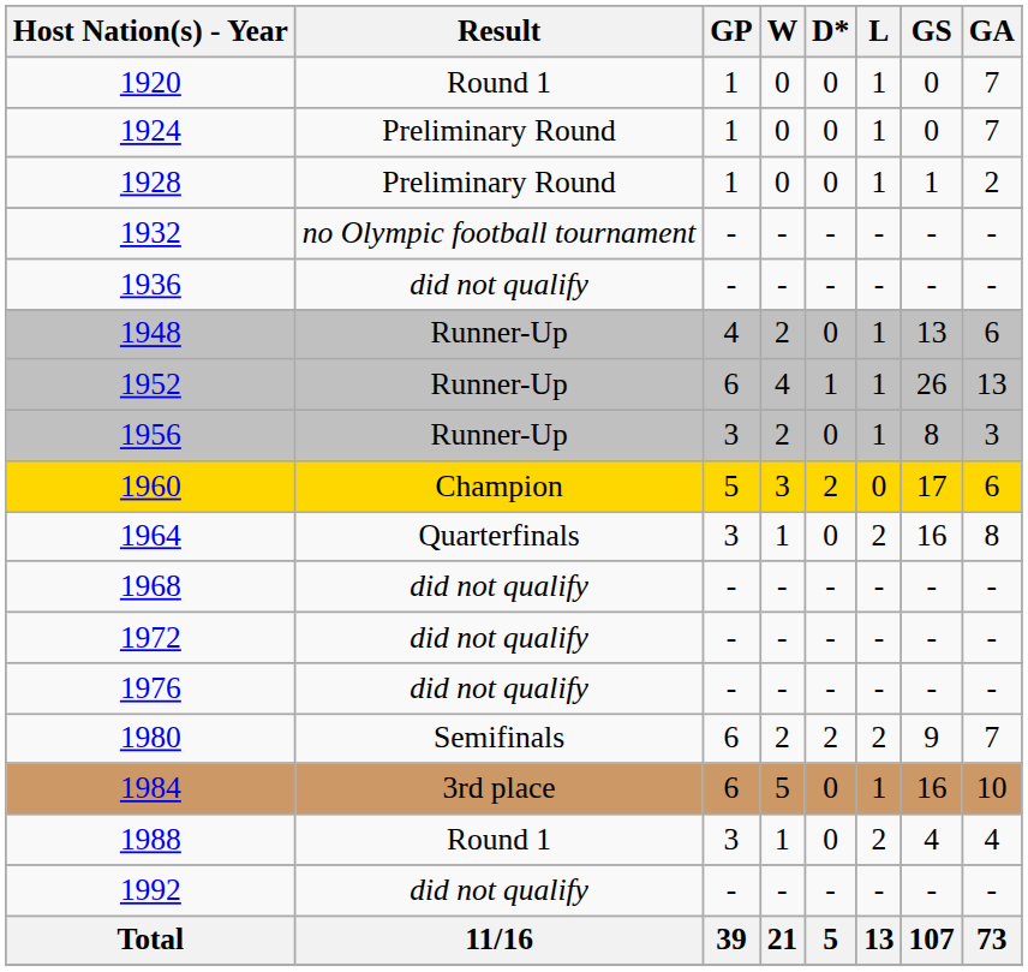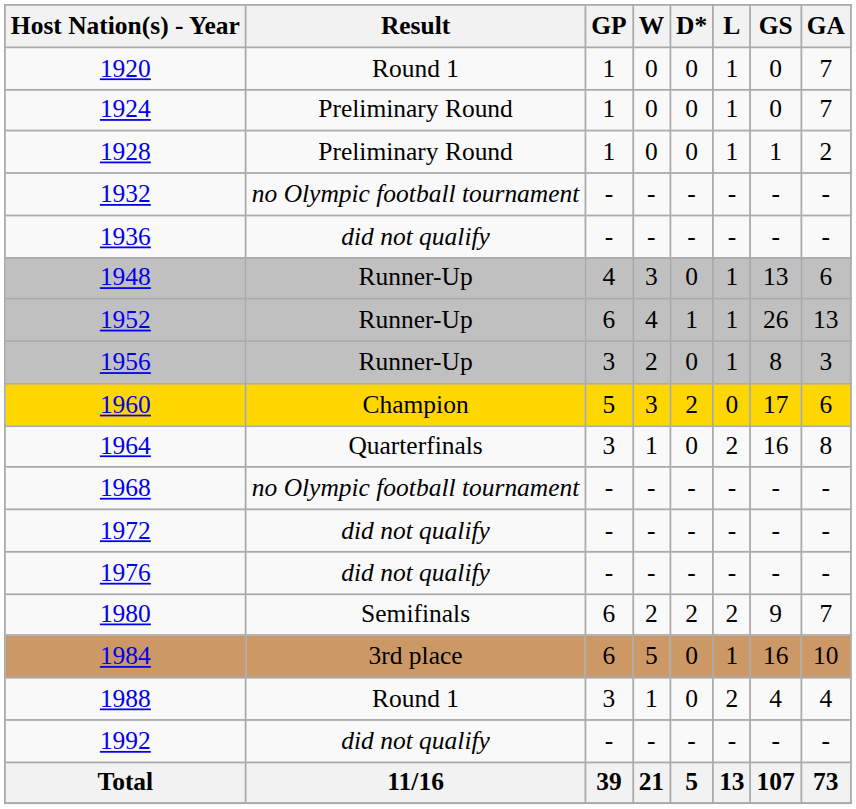 <table class="wikitable" style="font-size:90%; text-align: center;">
 <tr>
 <th>Host Nation(s) - Year</th>
 <th>Result</th>
 <th>GP</th>
 <th>W</th>
 <th>D*</th>
 <th>L</th>
 <th>GS</th>
 <th>GA</th>
 </tr>
 <tr>
 <td> <a href='#'>1920</a></td>
 <td>Round 1</td>
 <td>1</td>
 <td>0</td>
 <td>0</td>
 <td>1</td>
 <td>0</td>
 <td>7</td>
 </tr>
 <tr>
 <td> <a href='#'>1924</a></td>
 <td>Preliminary Round</td>
 <td>1</td>
 <td>0</td>
 <td>0</td>
 <td>1</td>
 <td>0</td>
 <td>7</td>
 </tr>
 <tr>
 <td> <a href='#'>1928</a></td>
 <td>Preliminary Round</td>
 <td>1</td>
 <td>0</td>
 <td>0</td>
 <td>1</td>
 <td>1</td>
 <td>2</td>
 </tr>
 <tr>
 <td> <a href='#'>1932</a></td>
 <td><em>no Olympic football tournament</em></td>
 <td>-</td>
 <td>-</td>
 <td>-</td>
 <td>-</td>
 <td>-</td>
 <td>-</td>
 </tr>
 <tr>
 <td> <a href='#'>1936</a></td>
 <td><em>did not qualify</em></td>
 <td>-</td>
 <td>-</td>
 <td>-</td>
 <td>-</td>
 <td>-</td>
 <td>-</td>
 </tr>
 <tr bgcolor=silver>
 <td> <a href='#'>1948</a></td>
 <td>Runner-Up</td>
 <td>4</td>
-<td>2</td>
+<td>3</td>
 <td>0</td>
 <td>1</td>
 <td>13</td>
 <td>6</td>
 </tr>
 <tr bgcolor=silver>
 <td> <a href='#'>1952</a></td>
 <td>Runner-Up</td>
 <td>6</td>
 <td>4</td>
 <td>1</td>
 <td>1</td>
 <td>26</td>
 <td>13</td>
 </tr>
 <tr bgcolor=silver>
 <td> <a href='#'>1956</a></td>
 <td>Runner-Up</td>
 <td>3</td>
 <td>2</td>
 <td>0</td>
 <td>1</td>
 <td>8</td>
 <td>3</td>
 </tr>
 <tr bgcolor=gold>
 <td> <a href='#'>1960</a></td>
 <td>Champion</td>
 <td>5</td>
 <td>3</td>
 <td>2</td>
 <td>0</td>
 <td>17</td>
 <td>6</td>
 </tr>
 <tr>
 <td> <a href='#'>1964</a></td>
 <td>Quarterfinals</td>
 <td>3</td>
 <td>1</td>
 <td>0</td>
 <td>2</td>
 <td>16</td>
 <td>8</td>
 </tr>
 <tr>
 <td> <a href='#'>1968</a></td>
-<td><em>did not qualify</em></td>
+<td><em>no Olympic football tournament</em></td>
 <td>-</td>
 <td>-</td>
 <td>-</td>
 <td>-</td>
 <td>-</td>
 <td>-</td>
 </tr>
 <tr>
 <td> <a href='#'>1972</a></td>
 <td><em>did not qualify</em></td>
 <td>-</td>
 <td>-</td>
 <td>-</td>
 <td>-</td>
 <td>-</td>
 <td>-</td>
 </tr>
 <tr>
 <td> <a href='#'>1976</a></td>
 <td><em>did not qualify</em></td>
 <td>-</td>
 <td>-</td>
 <td>-</td>
 <td>-</td>
 <td>-</td>
 <td>-</td>
 </tr>
 <tr>
 <td> <a href='#'>1980</a></td>
 <td>Semifinals</td>
 <td>6</td>
 <td>2</td>
 <td>2</td>
 <td>2</td>
 <td>9</td>
 <td>7</td>
 </tr>
 <tr bgcolor=#cc9966>
 <td> <a href='#'>1984</a></td>
 <td>3rd place</td>
 <td>6</td>
 <td>5</td>
 <td>0</td>
 <td>1</td>
 <td>16</td>
 <td>10</td>
 </tr>
 <tr>
 <td> <a href='#'>1988</a></td>
 <td>Round 1</td>
 <td>3</td>
 <td>1</td>
 <td>0</td>
 <td>2</td>
 <td>4</td>
 <td>4</td>
 </tr>
 <tr>
 <td> <a href='#'>1992</a></td>
 <td><em>did not qualify</em></td>
 <td>-</td>
 <td>-</td>
 <td>-</td>
 <td>-</td>
 <td>-</td>
 <td>-</td>
 </tr>
 <tr>
 <th><strong>Total</strong> <em></th>
 <th>11/16</th>
 <th>39</th>
 <th>21</th>
 <th>5</th>
 <th>13</th>
 <th>107</th>
 <th>73</th>
 </tr>
 <tr>
 </tr>
 </table>
